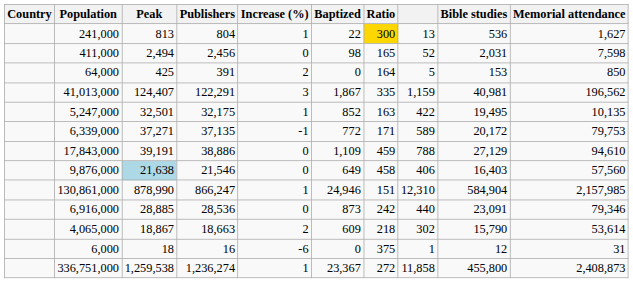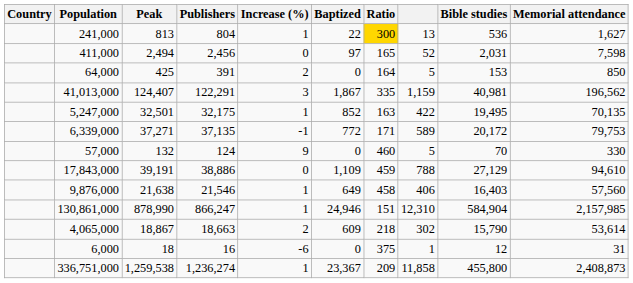 <table class="wikitable sortable col1left" border="1" style="text-align:right">
 <tr>
 <th>Country</th>
 <th>Population</th>
 <th>Peak</th>
 <th>Publishers</th>
 <th>Increase (%)</th>
 <th>Baptized</th>
 <th>Ratio</th>
 <th></th>
 <th>Bible studies</th>
 <th>Memorial attendance</th>
 </tr>
 <tr>
 <td></td>
 <td>241,000</td>
 <td>813</td>
 <td>804</td>
 <td>1</td>
 <td>22</td>
 <td style="background: gold;">300</td>
 <td>13</td>
 <td>536</td>
 <td>1,627</td>
 </tr>
 <tr>
 <td></td>
 <td>411,000</td>
 <td>2,494</td>
 <td>2,456</td>
 <td>0</td>
-<td>98</td>
+<td>97</td>
 <td>165</td>
 <td>52</td>
 <td>2,031</td>
 <td>7,598</td>
 </tr>
 <tr>
 <td></td>
 <td>64,000</td>
 <td>425</td>
 <td>391</td>
 <td>2</td>
 <td>0</td>
 <td>164</td>
 <td>5</td>
 <td>153</td>
 <td>850</td>
 </tr>
 <tr>
 <td></td>
 <td>41,013,000</td>
 <td>124,407</td>
 <td>122,291</td>
 <td>3</td>
 <td>1,867</td>
 <td>335</td>
 <td>1,159</td>
 <td>40,981</td>
 <td>196,562</td>
 </tr>
 <tr>
 <td></td>
 <td>5,247,000</td>
 <td>32,501</td>
 <td>32,175</td>
 <td>1</td>
 <td>852</td>
 <td>163</td>
 <td>422</td>
 <td>19,495</td>
-<td>10,135</td>
+<td>70,135</td>
 </tr>
 <tr>
 <td></td>
 <td>6,339,000</td>
 <td>37,271</td>
 <td>37,135</td>
 <td>-1</td>
 <td>772</td>
 <td>171</td>
 <td>589</td>
 <td>20,172</td>
 <td>79,753</td>
+</tr>
+<tr>
+<td></td>
+<td>57,000</td>
+<td>132</td>
+<td>124</td>
+<td>9</td>
+<td>0</td>
+<td>460</td>
+<td>5</td>
+<td>70</td>
+<td>330</td>
 </tr>
 <tr>
 <td></td>
 <td>17,843,000</td>
 <td>39,191</td>
 <td>38,886</td>
 <td>0</td>
 <td>1,109</td>
 <td>459</td>
 <td>788</td>
 <td>27,129</td>
 <td>94,610</td>
 </tr>
 <tr>
 <td></td>
 <td>9,876,000</td>
-<td style="background: lightblue;">21,638</td>
+<td>21,638</td>
 <td>21,546</td>
-<td>0</td>
+<td>1</td>
 <td>649</td>
 <td>458</td>
 <td>406</td>
 <td>16,403</td>
 <td>57,560</td>
 </tr>
 <tr>
 <td></td>
 <td>130,861,000</td>
 <td>878,990</td>
 <td>866,247</td>
 <td>1</td>
 <td>24,946</td>
 <td>151</td>
 <td>12,310</td>
 <td>584,904</td>
 <td>2,157,985</td>
-</tr>
-<tr>
-<td></td>
-<td>6,916,000</td>
-<td>28,885</td>
-<td>28,536</td>
-<td>0</td>
-<td>873</td>
-<td>242</td>
-<td>440</td>
-<td>23,091</td>
-<td>79,346</td>
 </tr>
 <tr>
 <td></td>
 <td>4,065,000</td>
 <td>18,867</td>
 <td>18,663</td>
 <td>2</td>
 <td>609</td>
 <td>218</td>
 <td>302</td>
 <td>15,790</td>
 <td>53,614</td>
 </tr>
 <tr>
 <td></td>
 <td>6,000</td>
 <td>18</td>
 <td>16</td>
 <td>-6</td>
 <td>0</td>
 <td>375</td>
 <td>1</td>
 <td>12</td>
 <td>31</td>
 </tr>
 <tr>
 <td></td>
 <td>336,751,000</td>
 <td>1,259,538</td>
 <td>1,236,274</td>
 <td>1</td>
 <td>23,367</td>
-<td>272</td>
+<td>209</td>
 <td>11,858</td>
 <td>455,800</td>
 <td>2,408,873</td>
 </tr>
 </table>
